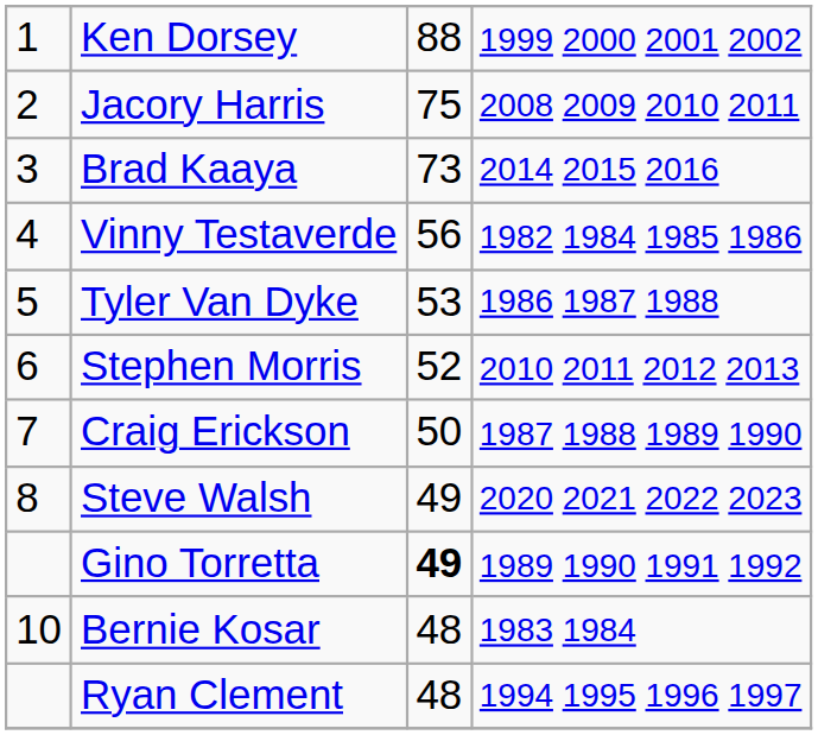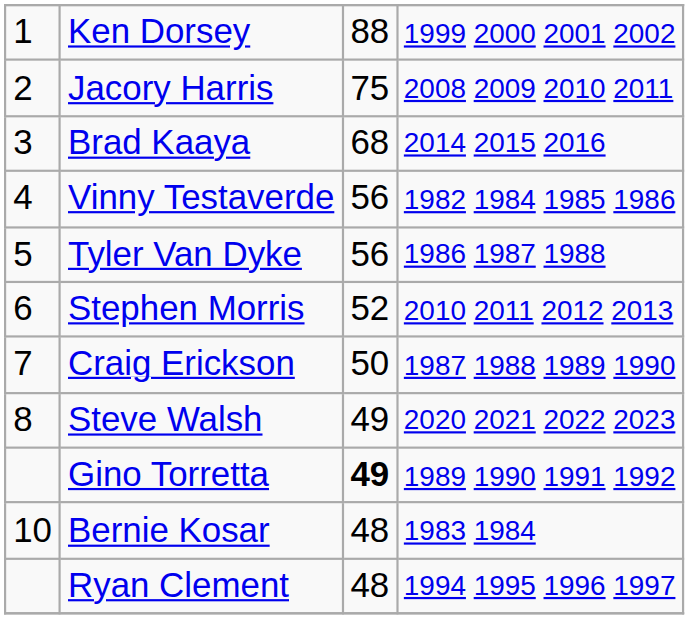 <table class="wikitable">
 <tr>
 </tr>
 <tr>
 <td>1</td>
 <td><a href='#'>Ken Dorsey</a></td>
 <td><abbr>88</abbr></td>
 <td style="font-size:80%;"><a href='#'>1999</a> <a href='#'>2000</a> <a href='#'>2001</a> <a href='#'>2002</a></td>
 </tr>
 <tr>
 <td>2</td>
 <td><a href='#'>Jacory Harris</a></td>
 <td><abbr>75</abbr></td>
 <td style="font-size:80%;"><a href='#'>2008</a> <a href='#'>2009</a> <a href='#'>2010</a> <a href='#'>2011</a></td>
 </tr>
 <tr>
 <td>3</td>
 <td><a href='#'>Brad Kaaya</a></td>
-<td><abbr>73</abbr></td>
+<td><abbr>68</abbr></td>
 <td style="font-size:80%;"><a href='#'>2014</a> <a href='#'>2015</a>  <a href='#'>2016</a></td>
 </tr>
 <tr>
 <td>4</td>
 <td><a href='#'>Vinny Testaverde</a></td>
 <td><abbr>56</abbr></td>
 <td style="font-size:80%;"><a href='#'>1982</a> <a href='#'>1984</a> <a href='#'>1985</a> <a href='#'>1986</a></td>
 </tr>
 <tr>
 <td>5</td>
 <td><a href='#'>Tyler Van Dyke</a></td>
-<td><abbr>53</abbr></td>
+<td><abbr>56</abbr></td>
 <td style="font-size:80%;"><a href='#'>1986</a> <a href='#'>1987</a> <a href='#'>1988</a></td>
 </tr>
 <tr>
 <td>6</td>
 <td><a href='#'>Stephen Morris</a></td>
 <td><abbr>52</abbr></td>
 <td style="font-size:80%;"><a href='#'>2010</a> <a href='#'>2011</a> <a href='#'>2012</a> <a href='#'>2013</a></td>
 </tr>
 <tr>
 <td>7</td>
 <td><a href='#'>Craig Erickson</a></td>
 <td><abbr>50</abbr></td>
 <td style="font-size:80%;"><a href='#'>1987</a> <a href='#'>1988</a> <a href='#'>1989</a> <a href='#'>1990</a></td>
 </tr>
 <tr>
 <td>8</td>
 <td><a href='#'>Steve Walsh</a></td>
 <td><abbr>49</abbr></td>
 <td style="font-size:80%;"><a href='#'>2020</a> <a href='#'>2021</a> <a href='#'>2022</a> <a href='#'>2023</a></td>
 </tr>
 <tr>
 <td></td>
 <td><a href='#'>Gino Torretta</a></td>
 <td><strong><abbr>49</abbr></strong></td>
 <td style="font-size:80%;"><a href='#'>1989</a> <a href='#'>1990</a> <a href='#'>1991</a> <a href='#'>1992</a></td>
 </tr>
 <tr>
 <td>10</td>
 <td><a href='#'>Bernie Kosar</a></td>
 <td><abbr>48</abbr></td>
 <td style="font-size:80%;"><a href='#'>1983</a> <a href='#'>1984</a></td>
 </tr>
 <tr>
 <td></td>
 <td><a href='#'>Ryan Clement</a></td>
 <td><abbr>48</abbr></td>
 <td style="font-size:80%;"><a href='#'>1994</a> <a href='#'>1995</a> <a href='#'>1996</a> <a href='#'>1997</a></td>
 </tr>
 <tr>
 </tr>
 </table>
